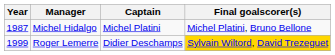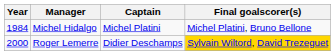 <table class="wikitable">
 <tr>
 <th>Year</th>
 <th>Manager</th>
 <th>Captain</th>
 <th>Final goalscorer(s)</th>
 </tr>
 <tr>
-<td><a href='#'>1987</a></td>
+<td><a href='#'>1984</a></td>
 <td><a href='#'>Michel Hidalgo</a></td>
 <td><a href='#'>Michel Platini</a></td>
 <td><a href='#'>Michel Platini</a>, <a href='#'>Bruno Bellone</a></td>
 </tr>
 <tr>
-<td><a href='#'>1999</a></td>
+<td><a href='#'>2000</a></td>
 <td><a href='#'>Roger Lemerre</a></td>
 <td><a href='#'>Didier Deschamps</a></td>
 <td style="background: gold;"><a href='#'>Sylvain Wiltord</a>, <a href='#'>David Trezeguet</a></td>
 </tr>
 </table>
